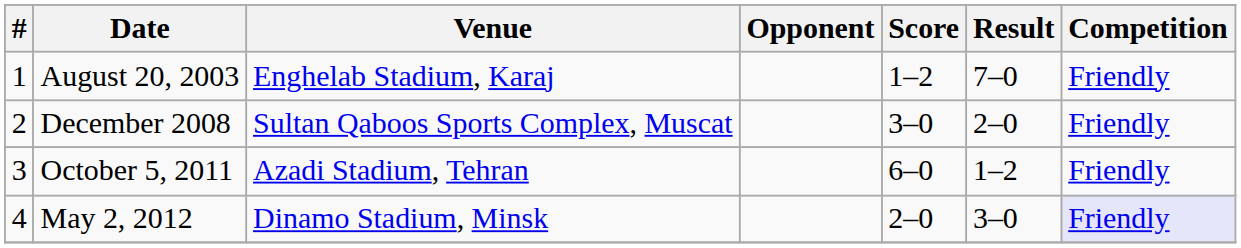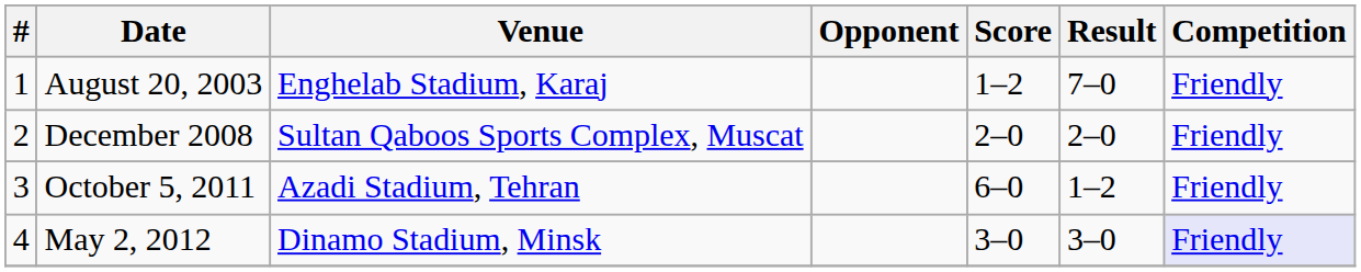 <table class="wikitable">
 <tr>
 <th>#</th>
 <th>Date</th>
 <th>Venue</th>
 <th>Opponent</th>
 <th>Score</th>
 <th>Result</th>
 <th>Competition</th>
 </tr>
 <tr>
 <td>1</td>
 <td>August 20, 2003</td>
 <td><a href='#'>Enghelab Stadium</a>, <a href='#'>Karaj</a></td>
 <td></td>
 <td>1–2</td>
 <td>7–0</td>
 <td><a href='#'>Friendly</a></td>
 </tr>
 <tr>
 <td>2</td>
 <td>December 2008</td>
 <td><a href='#'>Sultan Qaboos Sports Complex</a>, <a href='#'>Muscat</a></td>
 <td></td>
-<td>3–0</td>
+<td>2–0</td>
 <td>2–0</td>
 <td><a href='#'>Friendly</a></td>
 </tr>
 <tr>
 <td>3</td>
 <td>October 5, 2011</td>
 <td><a href='#'>Azadi Stadium</a>, <a href='#'>Tehran</a></td>
 <td></td>
 <td>6–0</td>
 <td>1–2</td>
 <td><a href='#'>Friendly</a></td>
 </tr>
 <tr>
 <td>4</td>
 <td>May 2, 2012</td>
 <td><a href='#'>Dinamo Stadium</a>, <a href='#'>Minsk</a></td>
 <td></td>
-<td>2–0</td>
+<td>3–0</td>
 <td>3–0</td>
 <td style="background: lavender;"><a href='#'>Friendly</a></td>
 </tr>
 <tr>
 </tr>
 </table>
